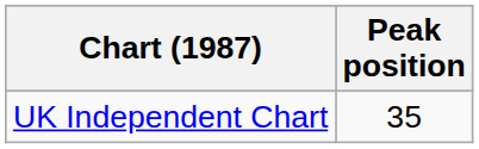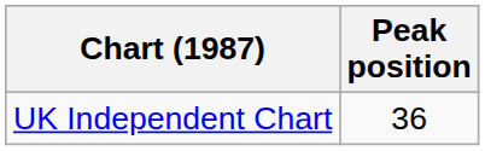 <table class="wikitable sortable">
 <tr>
 <th scope="col">Chart (1987)</th>
 <th scope="col">Peak<br>position</th>
 </tr>
 <tr>
 <td><a href='#'>UK Independent Chart</a></td>
-<td style="text-align:center;">35</td>
+<td style="text-align:center;">36</td>
 </tr>
 </table>
